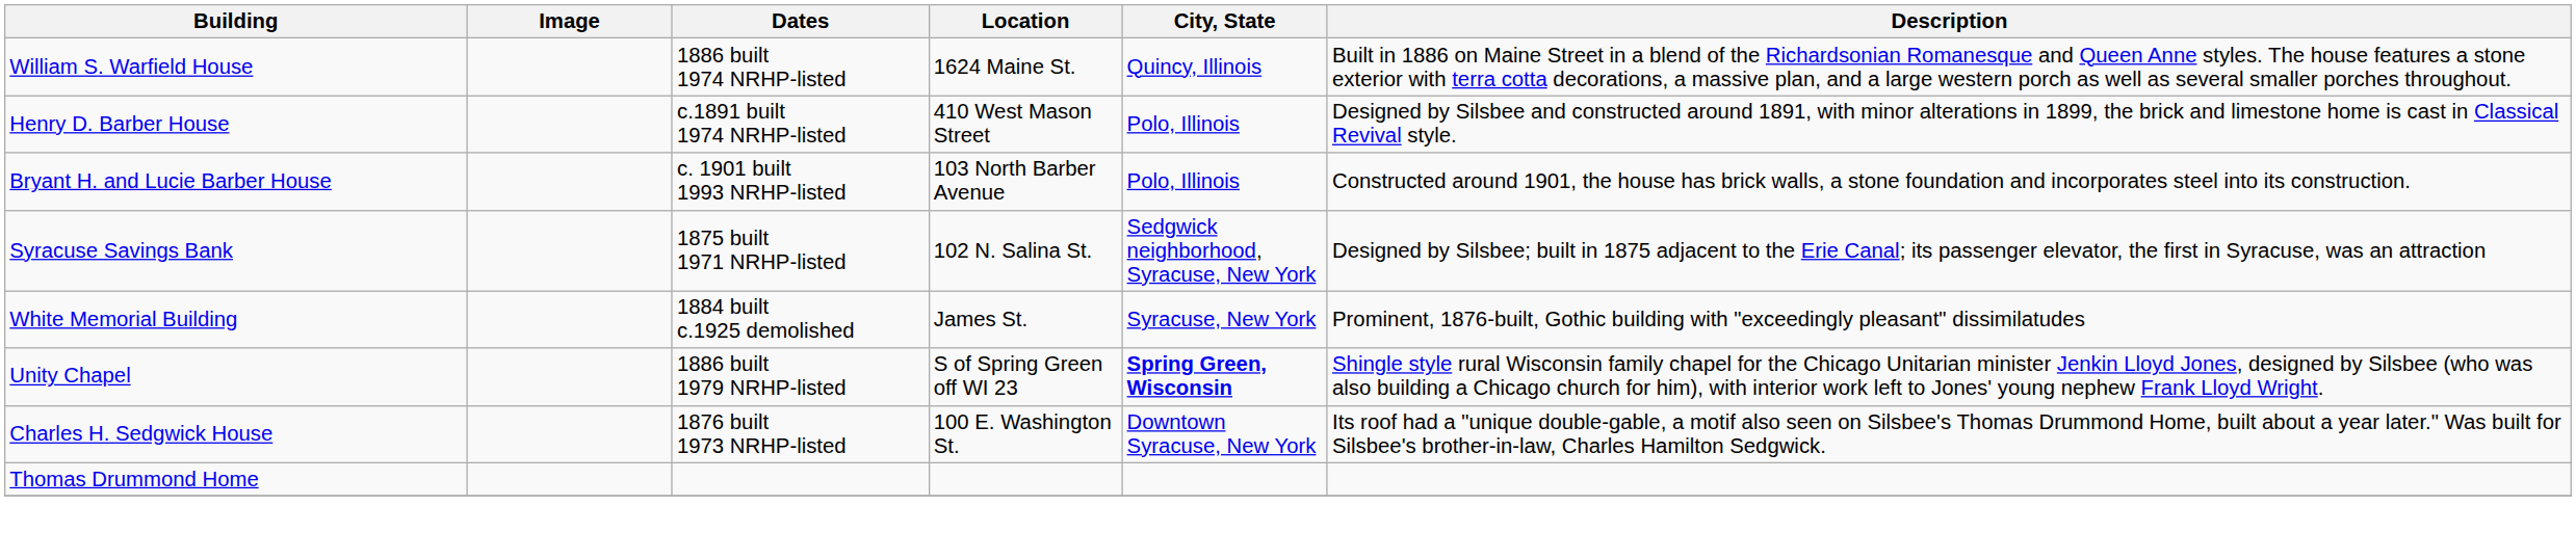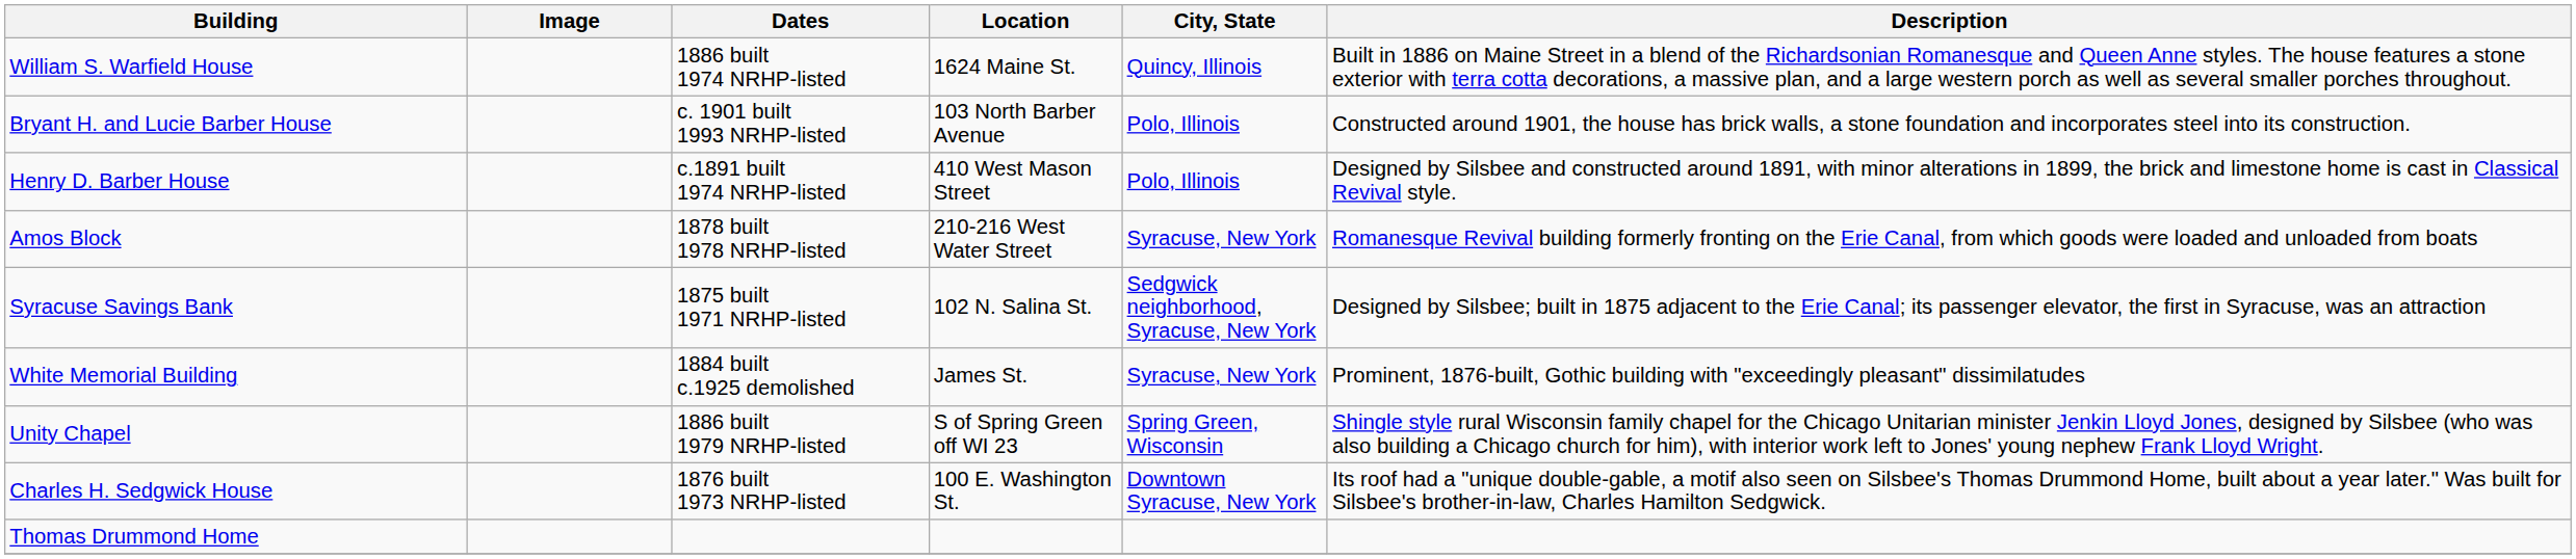 <table class="wikitable sortable" style="width:98%">
 <tr>
 <th width = 18%><strong>Building</strong></th>
 <th width = 8% class="unsortable"><strong>Image</strong></th>
 <th width = 10%><strong>Dates</strong></th>
 <th><strong>Location</strong></th>
 <th width = 8%><strong>City, State</strong></th>
 <th class="unsortable"><strong>Description</strong></th>
 </tr>
 <tr ->
 <td><a href='#'>William S. Warfield House</a></td>
 <td></td>
 <td>1886 built<br>1974 NRHP-listed</td>
 <td>1624 Maine St.<br></td>
 <td><a href='#'>Quincy, Illinois</a></td>
 <td>Built in 1886 on Maine Street in a blend of the <a href='#'>Richardsonian Romanesque</a> and <a href='#'>Queen Anne</a> styles.  The house features a stone exterior with <a href='#'>terra cotta</a> decorations, a massive plan, and a large western porch as well as several smaller porches throughout.</td>
 </tr>
 <tr ->
+<td><a href='#'>Bryant H. and Lucie Barber House</a></td>
+<td></td>
+<td>c. 1901 built<br>1993 NRHP-listed</td>
+<td>103 North Barber Avenue<br></td>
+<td><a href='#'>Polo, Illinois</a></td>
+<td>Constructed around 1901, the house has brick walls, a stone foundation and incorporates steel into its construction.</td>
+</tr>
+<tr ->
 <td><a href='#'>Henry D. Barber House</a></td>
 <td></td>
 <td>c.1891 built<br>1974 NRHP-listed</td>
 <td>410 West Mason Street<br></td>
 <td><a href='#'>Polo, Illinois</a></td>
 <td>Designed by Silsbee and constructed around 1891, with minor alterations in 1899, the brick and limestone home is cast in <a href='#'>Classical Revival</a> style.</td>
 </tr>
 <tr ->
-<td><a href='#'>Bryant H. and Lucie Barber House</a></td>
+<td><a href='#'>Amos Block</a></td>
 <td></td>
-<td>c. 1901 built<br>1993 NRHP-listed</td>
-<td>103 North Barber Avenue<br></td>
-<td><a href='#'>Polo, Illinois</a></td>
-<td>Constructed around 1901, the house has brick walls, a stone foundation and incorporates steel into its construction.</td>
+<td>1878 built<br>1978 NRHP-listed</td>
+<td>210-216 West Water Street<br></td>
+<td><a href='#'>Syracuse, New York</a></td>
+<td><a href='#'>Romanesque Revival</a> building formerly fronting on the <a href='#'>Erie Canal</a>, from which goods were loaded and unloaded from boats</td>
 </tr>
 <tr ->
 <td><a href='#'>Syracuse Savings Bank</a></td>
 <td></td>
 <td>1875 built<br>1971 NRHP-listed</td>
 <td>102 N. Salina St.</td>
 <td><a href='#'>Sedgwick neighborhood</a>, <a href='#'>Syracuse, New York</a></td>
 <td>Designed by Silsbee; built in 1875 adjacent to the <a href='#'>Erie Canal</a>; its passenger elevator, the first in Syracuse, was an attraction</td>
 </tr>
 <tr ->
 <td><a href='#'>White Memorial Building</a></td>
 <td></td>
 <td>1884 built<br>c.1925 demolished</td>
 <td>James St.</td>
 <td><a href='#'>Syracuse, New York</a></td>
 <td>Prominent, 1876-built, Gothic building with "exceedingly pleasant" dissimilatudes</td>
 </tr>
 <tr ->
 <td><a href='#'>Unity Chapel</a></td>
 <td></td>
 <td>1886 built<br>1979 NRHP-listed</td>
 <td>S of Spring Green off WI 23<br></td>
-<td><strong><a href='#'>Spring Green, Wisconsin</a></strong></td>
+<td><a href='#'>Spring Green, Wisconsin</a></td>
 <td><a href='#'>Shingle style</a> rural Wisconsin family chapel for the Chicago Unitarian minister <a href='#'>Jenkin Lloyd Jones</a>, designed by Silsbee (who was also building a Chicago church for him), with interior work left to Jones' young nephew <a href='#'>Frank Lloyd Wright</a>.</td>
 </tr>
 <tr ->
 <td><a href='#'>Charles H. Sedgwick House</a></td>
 <td></td>
 <td>1876 built<br>1973 NRHP-listed</td>
 <td>100 E. Washington St.<br></td>
 <td><a href='#'>Downtown Syracuse, New York</a></td>
 <td>Its roof had a "unique double-gable, a motif also seen on Silsbee's Thomas Drummond Home, built about a year later."  Was built for Silsbee's brother-in-law, Charles Hamilton Sedgwick.</td>
 </tr>
 <tr ->
 <td><a href='#'>Thomas Drummond Home</a></td>
 <td></td>
 <td></td>
 <td></td>
 <td></td>
 <td></td>
 </tr>
 <tr ->
 </tr>
 </table>
